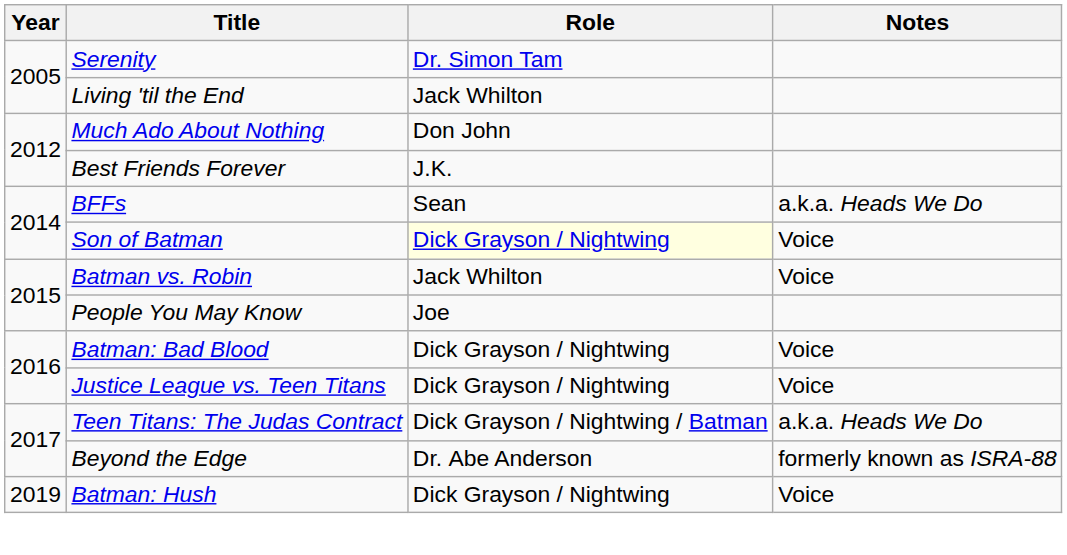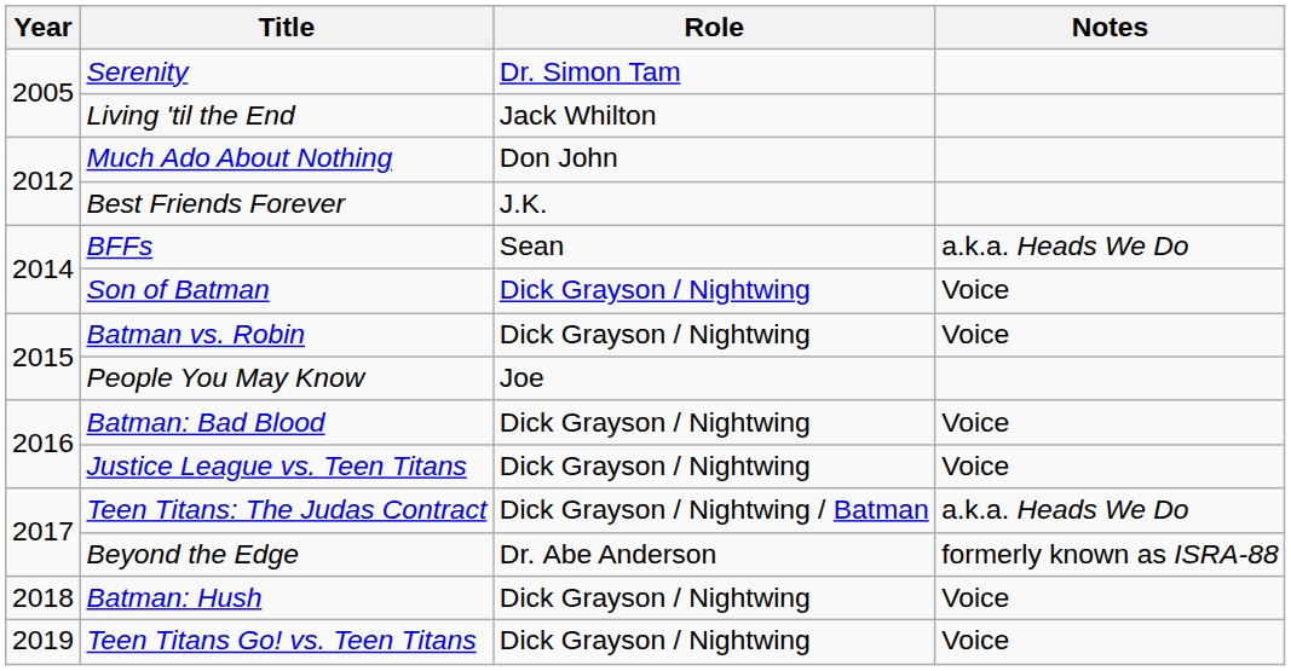 <table class="wikitable sortable;" style="font-size: 100%;">
 <tr>
 <th>Year</th>
 <th>Title</th>
 <th>Role</th>
 <th class="unsortable">Notes</th>
 </tr>
 <tr>
 <td rowspan="2;">2005</td>
 <td><em><a href='#'>Serenity</a></em></td>
 <td><a href='#'>Dr. Simon Tam</a></td>
 <td></td>
 </tr>
 <tr>
 <td><em>Living 'til the End</em></td>
 <td>Jack Whilton</td>
 <td></td>
 </tr>
 <tr>
 <td rowspan="2;">2012</td>
 <td><em><a href='#'>Much Ado About Nothing</a></em></td>
 <td>Don John</td>
 <td></td>
 </tr>
 <tr>
 <td><em>Best Friends Forever</em></td>
 <td>J.K.</td>
 <td></td>
 </tr>
 <tr>
 <td rowspan="2;">2014</td>
 <td><em><a href='#'>BFFs</a></em></td>
 <td>Sean</td>
 <td>a.k.a. <em>Heads We Do</em></td>
 </tr>
 <tr>
 <td><em><a href='#'>Son of Batman</a></em></td>
-<td style="background: lightyellow;"><a href='#'>Dick Grayson / Nightwing</a></td>
+<td><a href='#'>Dick Grayson / Nightwing</a></td>
 <td>Voice</td>
 </tr>
 <tr>
 <td rowspan="2;">2015</td>
 <td><em><a href='#'>Batman vs. Robin</a></em></td>
-<td>Jack Whilton</td>
+<td>Dick Grayson / Nightwing</td>
 <td>Voice</td>
 </tr>
 <tr>
 <td><em>People You May Know</em></td>
 <td>Joe</td>
 <td></td>
 </tr>
 <tr>
 <td rowspan="2;">2016</td>
 <td><em><a href='#'>Batman: Bad Blood</a></em></td>
 <td>Dick Grayson / Nightwing</td>
 <td>Voice</td>
 </tr>
 <tr>
 <td><em><a href='#'>Justice League vs. Teen Titans</a></em></td>
 <td>Dick Grayson / Nightwing</td>
 <td>Voice</td>
 </tr>
 <tr>
 <td rowspan="2;">2017</td>
 <td><em><a href='#'>Teen Titans: The Judas Contract</a></em></td>
 <td>Dick Grayson / Nightwing / <a href='#'>Batman</a></td>
 <td>a.k.a. <em>Heads We Do</em></td>
 </tr>
 <tr>
 <td><em>Beyond the Edge</em></td>
 <td>Dr. Abe Anderson</td>
 <td>formerly known as <em>ISRA-88</em></td>
 </tr>
 <tr>
-<td>2019</td>
+<td>2018</td>
 <td><em><a href='#'>Batman: Hush</a></em></td>
 <td>Dick Grayson / Nightwing</td>
 <td>Voice</td>
 </tr>
+<tr>
+<td>2019</td>
+<td><em><a href='#'>Teen Titans Go! vs. Teen Titans</a></em></td>
+<td>Dick Grayson / Nightwing</td>
+<td>Voice</td>
+</tr>
 </table>
